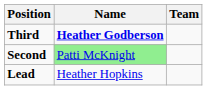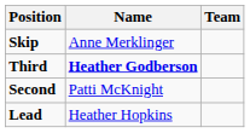 <table class="wikitable">
 <tr>
 <th><strong>Position</strong></th>
 <th><strong>Name</strong></th>
 <th><strong>Team</strong></th>
+</tr>
+<tr>
+<td><strong>Skip</strong></td>
+<td><a href='#'>Anne Merklinger</a></td>
+<td></td>
 </tr>
 <tr>
 <td><strong>Third</strong></td>
 <td><strong><a href='#'>Heather Godberson</a> </strong></td>
 <td></td>
 </tr>
 <tr>
 <td><strong>Second</strong></td>
-<td style="background: lightgreen;"><a href='#'>Patti McKnight</a></td>
+<td><a href='#'>Patti McKnight</a></td>
 <td></td>
 </tr>
 <tr>
 <td><strong>Lead</strong></td>
 <td><a href='#'>Heather Hopkins</a></td>
 <td></td>
 </tr>
 </table>
